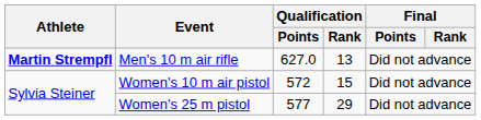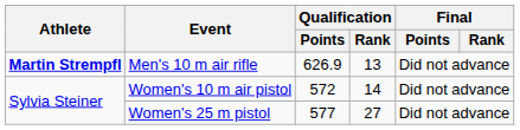 <table class="wikitable" style="font-size:90%">
 <tr>
 <th rowspan="2">Athlete</th>
 <th rowspan="2">Event</th>
 <th colspan=2>Qualification</th>
 <th colspan=2>Final</th>
 </tr>
 <tr style="font-size:95%">
 <th>Points</th>
 <th>Rank</th>
 <th>Points</th>
 <th>Rank</th>
 </tr>
 <tr align=center>
 <td align=left><strong><a href='#'>Martin Strempfl</a></strong></td>
 <td align=left><a href='#'>Men's 10 m air rifle</a></td>
-<td>627.0</td>
+<td>626.9</td>
 <td>13</td>
 <td colspan="2">Did not advance</td>
 </tr>
 <tr align=center>
 <td align=left rowspan=2><a href='#'>Sylvia Steiner</a></td>
 <td align=left><a href='#'>Women's 10 m air pistol</a></td>
 <td>572</td>
-<td>15</td>
+<td>14</td>
 <td colspan=2>Did not advance</td>
 </tr>
 <tr align=center>
 <td align=left><a href='#'>Women's 25 m pistol</a></td>
 <td>577</td>
-<td>29</td>
+<td>27</td>
 <td colspan=2>Did not advance</td>
 </tr>
 </table>
